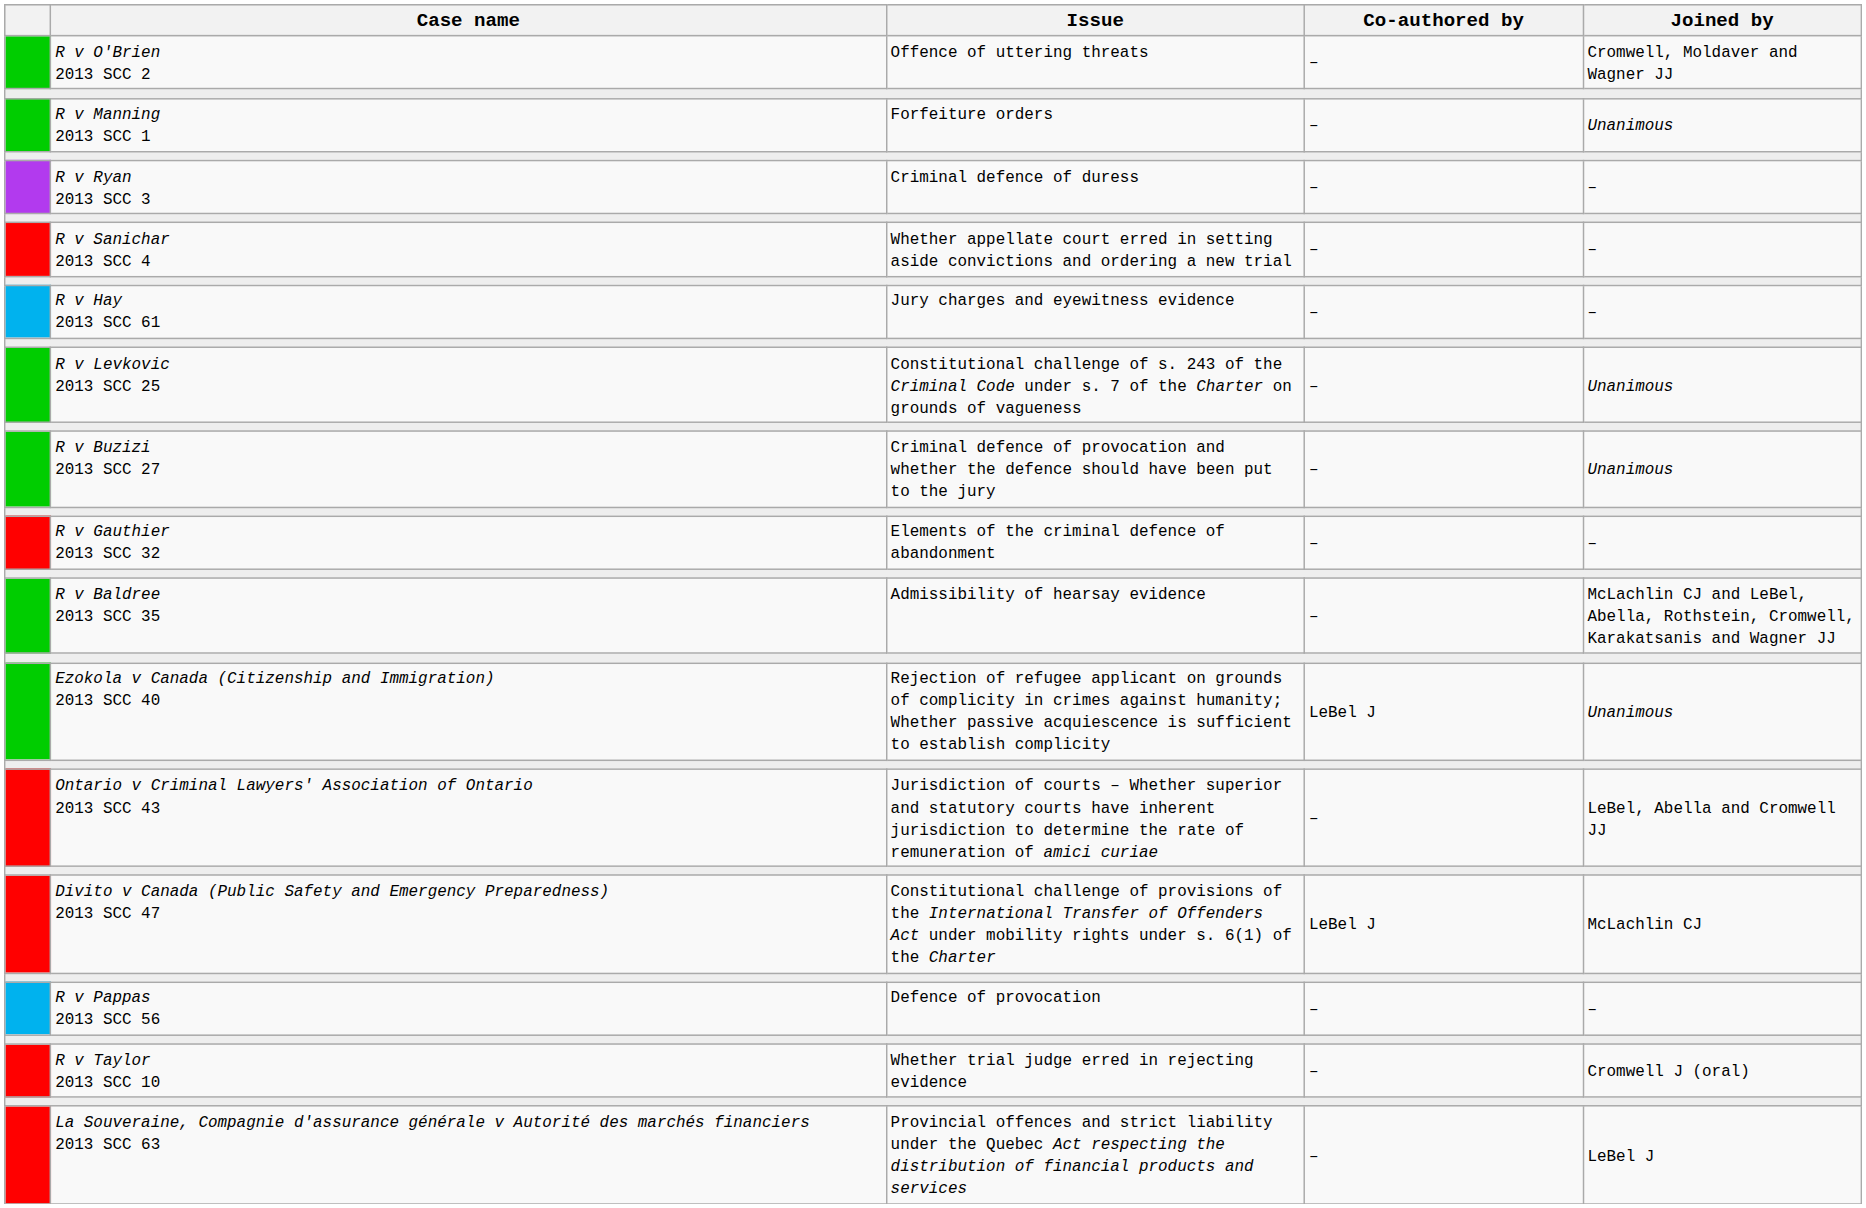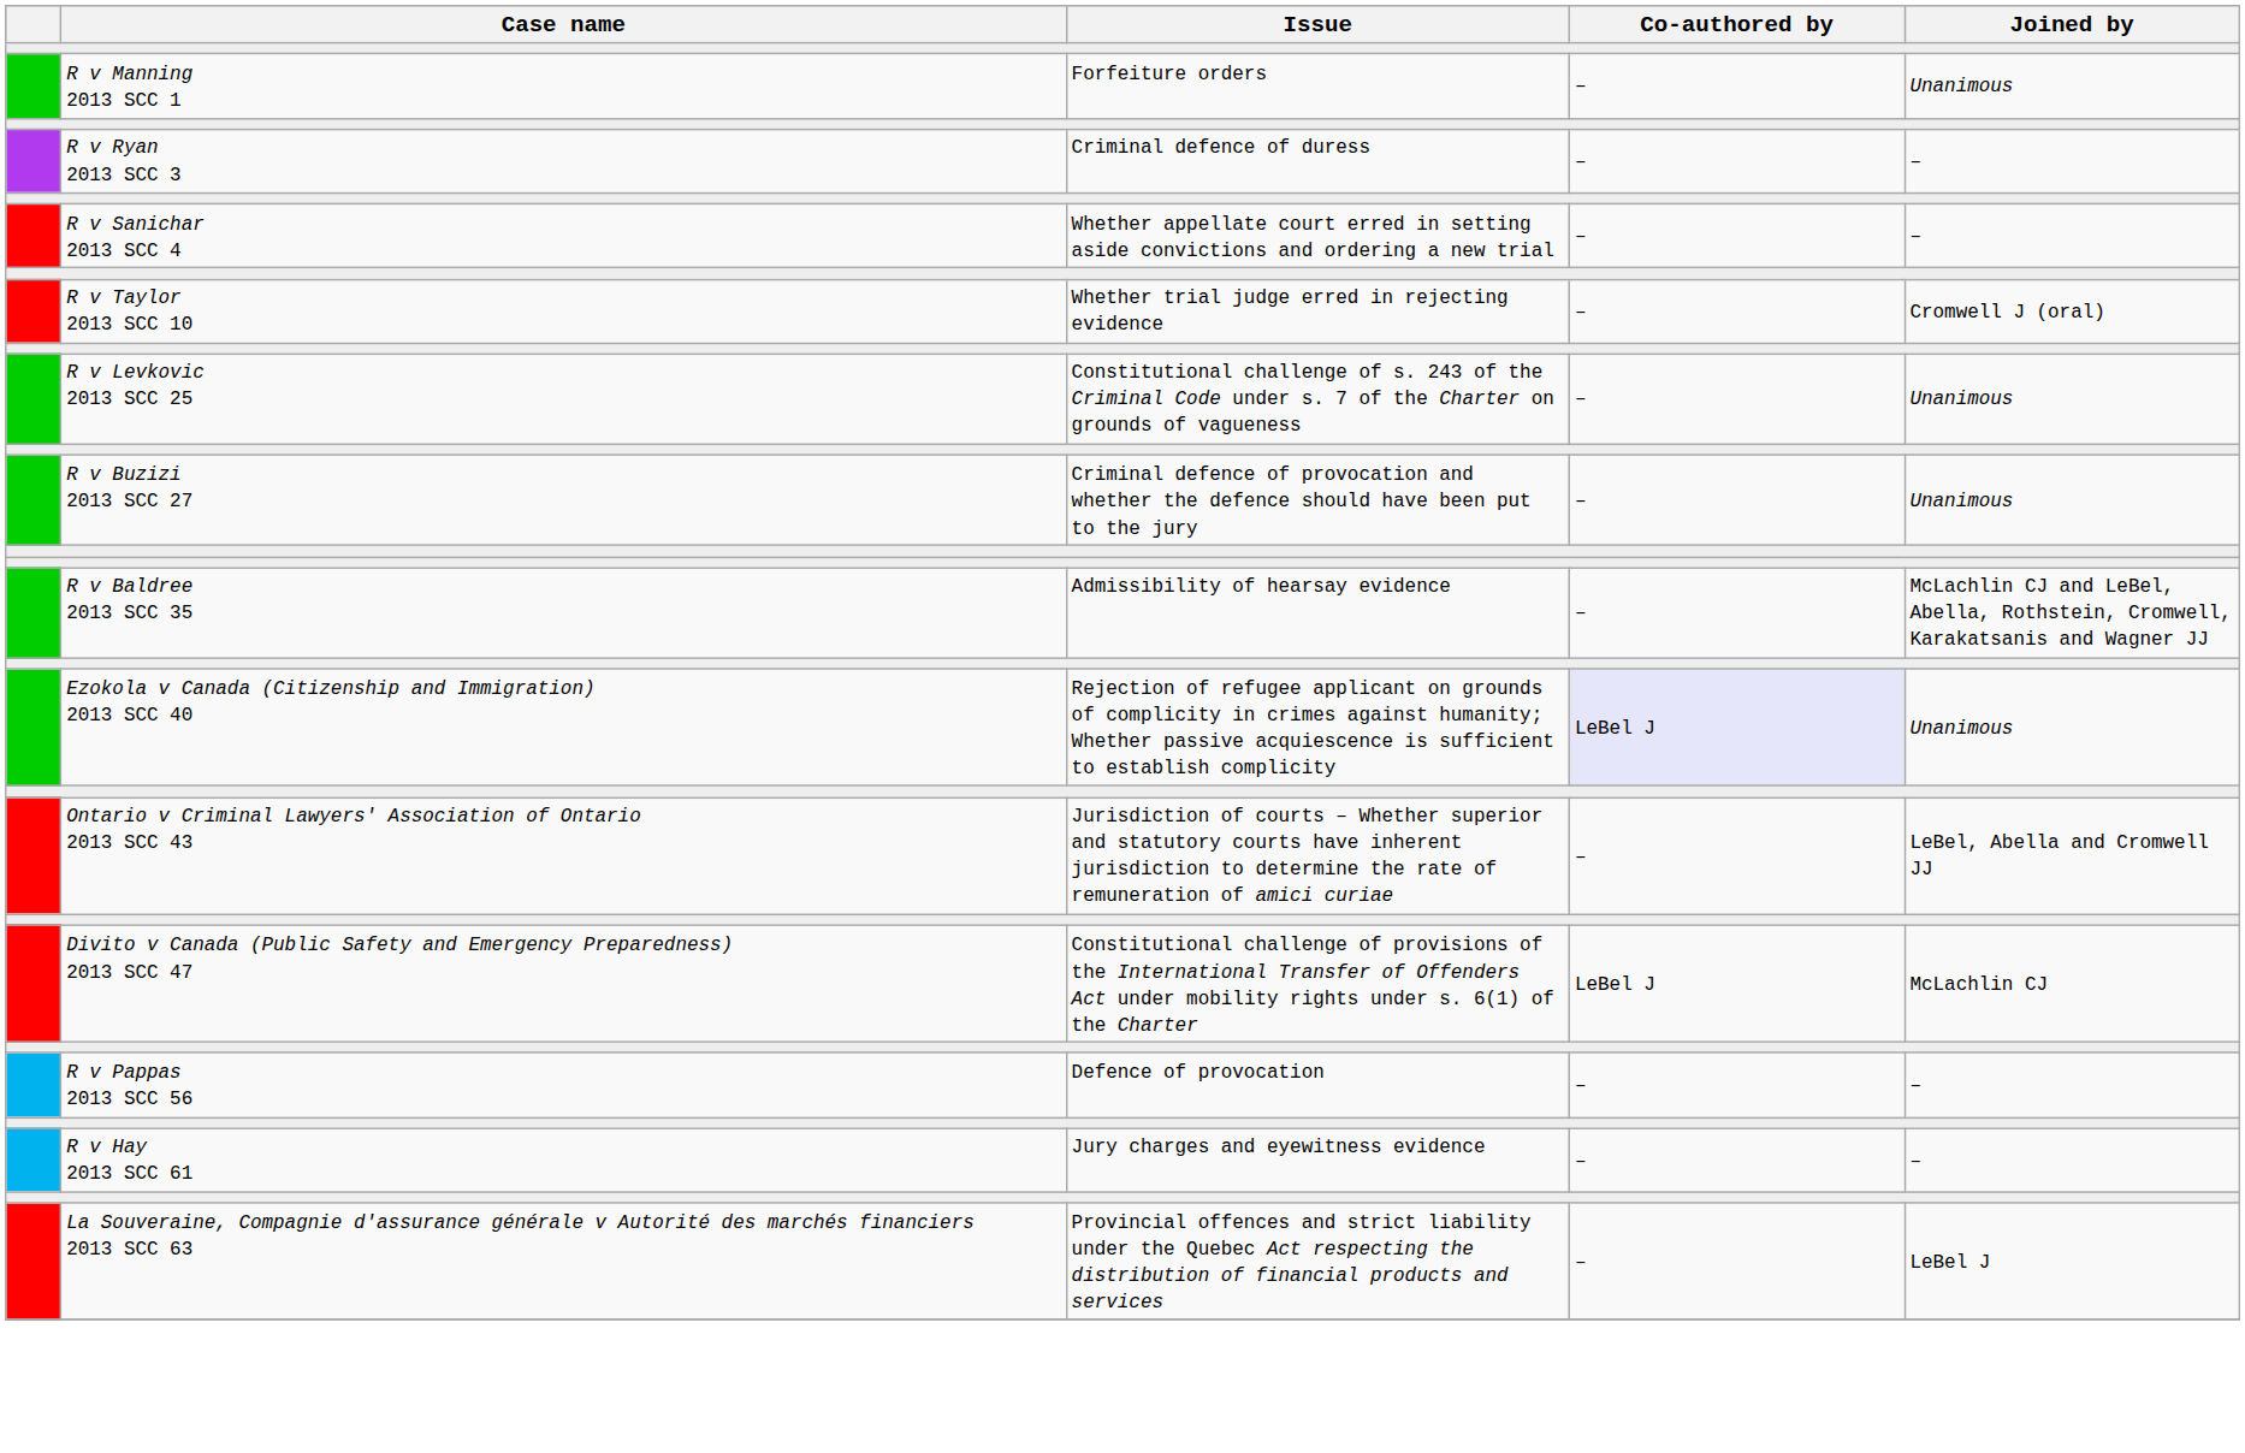 <table class="wikitable" width=100%>
 <tr bgcolor="#CCCCCC">
 <th width=25px></th>
 <th width=45%>Case name</th>
 <th>Issue</th>
 <th width=15%>Co-authored by</th>
 <th width=15%>Joined by</th>
-</tr>
-<tr>
-<td bgcolor="00cd00"></td>
-<td align=left valign=top><small><em>R v O'Brien</em><br> 2013 SCC 2 </small></td>
-<td valign=top><small> Offence of uttering threats</small></td>
-<td><small> –</small></td>
-<td><small>  Cromwell, Moldaver and Wagner JJ</small></td>
 </tr>
 <tr>
 <td bgcolor=#EEEEEE colspan=5 valign=top><small></small></td>
 </tr>
 <tr>
 <td bgcolor="00cd00"></td>
 <td align=left valign=top><small><em>R v Manning</em><br> 2013 SCC 1 </small></td>
 <td valign=top><small> Forfeiture orders</small></td>
 <td><small> –</small></td>
 <td><small> <em>Unanimous</em></small></td>
 </tr>
 <tr>
 <td bgcolor=#EEEEEE colspan=5 valign=top><small></small></td>
 </tr>
 <tr>
 <td bgcolor="B23AEE"></td>
 <td align=left valign=top><small><em>R v Ryan</em><br> 2013 SCC 3 </small></td>
 <td valign=top><small>Criminal defence of duress</small></td>
 <td><small> –</small></td>
 <td><small> –</small></td>
 </tr>
 <tr>
 <td bgcolor=#EEEEEE colspan=5 valign=top><small></small></td>
 </tr>
 <tr>
 <td bgcolor="red"></td>
 <td align=left valign=top><small><em>R v Sanichar</em><br> 2013 SCC 4 </small></td>
 <td valign=top><small>Whether appellate court erred in setting aside convictions and ordering a new trial</small></td>
 <td><small> –</small></td>
 <td><small> –</small></td>
 </tr>
 <tr>
 <td bgcolor=#EEEEEE colspan=5 valign=top><small></small></td>
 </tr>
 <tr>
-<td bgcolor="00B2EE"></td>
-<td align=left valign=top><small><em>R v Hay</em><br> 2013 SCC 61 </small></td>
-<td valign=top><small>Jury charges and eyewitness evidence</small></td>
+<td bgcolor="red"></td>
+<td align=left valign=top><small><em>R v Taylor</em><br> 2013 SCC 10 </small></td>
+<td valign=top><small>Whether trial judge erred in rejecting evidence</small></td>
 <td><small> –</small></td>
-<td><small> –</small></td>
+<td><small> Cromwell J (oral)</small></td>
 </tr>
 <tr>
 <td bgcolor=#EEEEEE colspan=5 valign=top><small></small></td>
 </tr>
 <tr>
 <td bgcolor="00cd00"></td>
 <td align=left valign=top><small><em>R v Levkovic</em><br> 2013 SCC 25 </small></td>
 <td valign=top><small>Constitutional challenge of s. 243 of the <em>Criminal Code</em> under s. 7 of the <em>Charter</em> on grounds of vagueness</small></td>
 <td><small> –</small></td>
 <td><small> <em>Unanimous</em></small></td>
 </tr>
 <tr>
 <td bgcolor=#EEEEEE colspan=5 valign=top><small></small></td>
 </tr>
 <tr>
 <td bgcolor="00cd00"></td>
 <td align=left valign=top><small><em>R v Buzizi</em><br> 2013 SCC 27 </small></td>
 <td valign=top><small>Criminal defence of provocation and whether the defence should have been put to the jury</small></td>
 <td><small> –</small></td>
 <td><small> <em>Unanimous</em></small></td>
 </tr>
 <tr>
 <td bgcolor=#EEEEEE colspan=5 valign=top><small></small></td>
 </tr>
 <tr>
-<td bgcolor="red"></td>
-<td align=left valign=top><small><em>R v Gauthier</em><br> 2013 SCC 32 </small></td>
-<td valign=top><small>Elements of the criminal defence of abandonment</small></td>
-<td><small> –</small></td>
-<td><small> –</small></td>
-</tr>
-<tr>
 <td bgcolor=#EEEEEE colspan=5 valign=top><small></small></td>
 </tr>
 <tr>
 <td bgcolor="00cd00"></td>
 <td align=left valign=top><small><em>R v Baldree</em><br> 2013 SCC 35 </small></td>
 <td valign=top><small>Admissibility of hearsay evidence</small></td>
 <td><small> –</small></td>
 <td><small> McLachlin CJ and LeBel, Abella, Rothstein, Cromwell, Karakatsanis and Wagner JJ</small></td>
 </tr>
 <tr>
 <td bgcolor=#EEEEEE colspan=5 valign=top><small></small></td>
 </tr>
 <tr>
 <td bgcolor="00cd00"></td>
 <td align=left valign=top><small><em>Ezokola v Canada (Citizenship and Immigration)</em><br> 2013 SCC 40 </small></td>
 <td valign=top><small>Rejection of refugee applicant on grounds of complicity in crimes against humanity; Whether passive acquiescence is sufficient to establish complicity</small></td>
-<td><small> LeBel J</small></td>
+<td style="background: lavender;"><small> LeBel J</small></td>
 <td><small> <em>Unanimous</em></small></td>
 </tr>
 <tr>
 <td bgcolor=#EEEEEE colspan=5 valign=top><small></small></td>
 </tr>
 <tr>
 <td bgcolor="red"></td>
 <td align=left valign=top><small><em>Ontario v Criminal Lawyers' Association of Ontario</em><br> 2013 SCC 43 </small></td>
 <td valign=top><small>Jurisdiction of courts – Whether superior and statutory courts have inherent jurisdiction to determine the rate of remuneration of <em>amici curiae</em></small></td>
 <td><small> –</small></td>
 <td><small> LeBel, Abella and Cromwell JJ</small></td>
 </tr>
 <tr>
 <td bgcolor=#EEEEEE colspan=5 valign=top><small></small></td>
 </tr>
 <tr>
 <td bgcolor="red"></td>
 <td align=left valign=top><small><em>Divito v Canada (Public Safety and Emergency Preparedness)</em><br> 2013 SCC 47 </small></td>
 <td valign=top><small>Constitutional challenge of provisions of the <em>International Transfer of Offenders Act</em> under mobility rights under s. 6(1) of the <em>Charter</em></small></td>
 <td><small> LeBel J</small></td>
 <td><small> McLachlin CJ</small></td>
 </tr>
 <tr>
 <td bgcolor=#EEEEEE colspan=5 valign=top><small></small></td>
 </tr>
 <tr>
 <td bgcolor="00B2EE"></td>
 <td align=left valign=top><small><em>R v Pappas</em><br> 2013 SCC 56 </small></td>
 <td valign=top><small>Defence of provocation</small></td>
 <td><small> –</small></td>
 <td><small> –</small></td>
 </tr>
 <tr>
 <td bgcolor=#EEEEEE colspan=5 valign=top><small></small></td>
 </tr>
 <tr>
-<td bgcolor="red"></td>
-<td align=left valign=top><small><em>R v Taylor</em><br> 2013 SCC 10 </small></td>
-<td valign=top><small>Whether trial judge erred in rejecting evidence</small></td>
+<td bgcolor="00B2EE"></td>
+<td align=left valign=top><small><em>R v Hay</em><br> 2013 SCC 61 </small></td>
+<td valign=top><small>Jury charges and eyewitness evidence</small></td>
 <td><small> –</small></td>
-<td><small> Cromwell J (oral)</small></td>
+<td><small> –</small></td>
 </tr>
 <tr>
 <td bgcolor=#EEEEEE colspan=5 valign=top><small></small></td>
 </tr>
 <tr>
 <td bgcolor="red"></td>
 <td align=left valign=top><small><em>La Souveraine, Compagnie d'assurance générale v Autorité des marchés financiers</em><br> 2013 SCC 63 </small></td>
 <td valign=top><small>Provincial offences and strict liability under the Quebec <em>Act respecting the distribution of financial products and services</em></small></td>
 <td><small> –</small></td>
 <td><small> LeBel J</small></td>
 </tr>
 <tr>
 </tr>
 </table>
